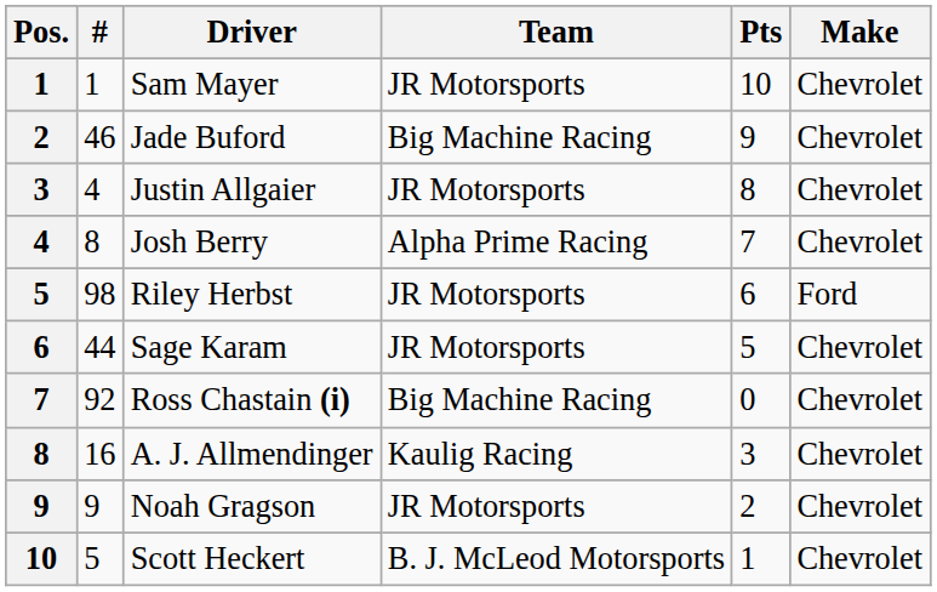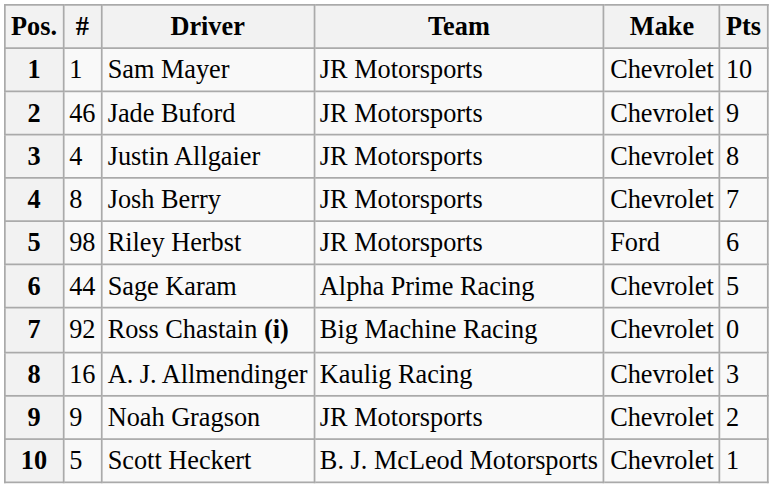 <table class="wikitable" style="font-size:95%">
 <tr>
 <th>Pos.</th>
 <th>#</th>
 <th>Driver</th>
 <th>Team</th>
+<th>Make</th>
 <th>Pts</th>
-<th>Make</th>
 </tr>
 <tr>
 <th>1</th>
 <td>1</td>
 <td>Sam Mayer</td>
 <td>JR Motorsports</td>
+<td>Chevrolet</td>
 <td>10</td>
-<td>Chevrolet</td>
 </tr>
 <tr>
 <th>2</th>
 <td>46</td>
 <td>Jade Buford</td>
-<td>Big Machine Racing</td>
+<td>JR Motorsports</td>
+<td>Chevrolet</td>
 <td>9</td>
-<td>Chevrolet</td>
 </tr>
 <tr>
 <th>3</th>
 <td>4</td>
 <td>Justin Allgaier</td>
 <td>JR Motorsports</td>
+<td>Chevrolet</td>
 <td>8</td>
-<td>Chevrolet</td>
 </tr>
 <tr>
 <th>4</th>
 <td>8</td>
 <td>Josh Berry</td>
-<td>Alpha Prime Racing</td>
+<td>JR Motorsports</td>
+<td>Chevrolet</td>
 <td>7</td>
-<td>Chevrolet</td>
 </tr>
 <tr>
 <th>5</th>
 <td>98</td>
 <td>Riley Herbst</td>
 <td>JR Motorsports</td>
+<td>Ford</td>
 <td>6</td>
-<td>Ford</td>
 </tr>
 <tr>
 <th>6</th>
 <td>44</td>
 <td>Sage Karam</td>
-<td>JR Motorsports</td>
+<td>Alpha Prime Racing</td>
+<td>Chevrolet</td>
 <td>5</td>
-<td>Chevrolet</td>
 </tr>
 <tr>
 <th>7</th>
 <td>92</td>
 <td>Ross Chastain <strong>(i)</strong></td>
 <td>Big Machine Racing</td>
+<td>Chevrolet</td>
 <td>0</td>
-<td>Chevrolet</td>
 </tr>
 <tr>
 <th>8</th>
 <td>16</td>
 <td>A. J. Allmendinger</td>
 <td>Kaulig Racing</td>
+<td>Chevrolet</td>
 <td>3</td>
-<td>Chevrolet</td>
 </tr>
 <tr>
 <th>9</th>
 <td>9</td>
 <td>Noah Gragson</td>
 <td>JR Motorsports</td>
+<td>Chevrolet</td>
 <td>2</td>
-<td>Chevrolet</td>
 </tr>
 <tr>
 <th>10</th>
 <td>5</td>
 <td>Scott Heckert</td>
 <td>B. J. McLeod Motorsports</td>
+<td>Chevrolet</td>
 <td>1</td>
-<td>Chevrolet</td>
 </tr>
 </table>
